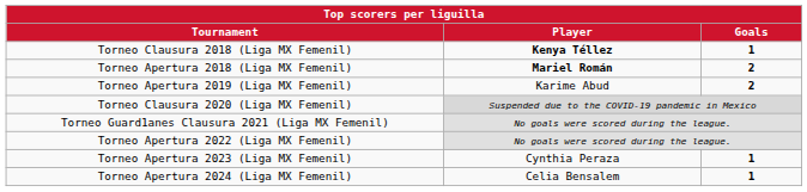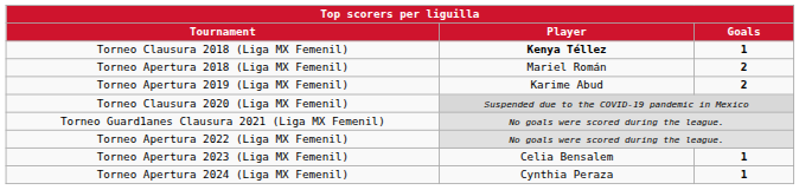 <table align=center border=1 width=50% cellpadding="2" cellspacing="0" style="background: #f9f9f9; border: 1px #aaa solid; border-collapse: collapse; font-size: 85%; text-align: center;">
 <tr>
 <th colspan="3" style="color:White; background:#cf142d">Top scorers per liguilla</th>
 </tr>
 <tr style="color:White; background:#cf142d">
 <th>Tournament</th>
 <th>Player</th>
 <th>Goals</th>
 </tr>
 <tr>
 <td>Torneo Clausura 2018 (Liga MX Femenil)</td>
 <td><strong> Kenya Téllez</strong></td>
 <td><strong>1</strong></td>
 </tr>
 <tr>
 <td>Torneo Apertura 2018 (Liga MX Femenil)</td>
-<td><strong> Mariel Román</strong></td>
+<td> Mariel Román</td>
 <td><strong>2</strong></td>
 </tr>
 <tr>
 <td>Torneo Apertura 2019 (Liga MX Femenil)</td>
 <td> Karime Abud</td>
 <td><strong>2</strong></td>
 </tr>
 <tr>
 <td>Torneo Clausura 2020 (Liga MX Femenil)</td>
 <td colspan="2" style="background:#D8D8D8	"><em><small>Suspended due to the COVID-19 pandemic in Mexico</small></em></td>
 </tr>
 <tr>
 <td>Torneo Guard1anes Clausura 2021 (Liga MX Femenil)</td>
 <td colspan="2" style="background:#E0E0E0	"><small><em>No goals were scored during the league.</em></small></td>
 </tr>
 <tr>
 <td>Torneo Apertura 2022 (Liga MX Femenil)</td>
 <td colspan="2" style="background:#E0E0E0	"><small><em>No goals were scored during the league.</em></small></td>
 </tr>
 <tr>
 <td>Torneo Apertura 2023 (Liga MX Femenil)</td>
-<td> Cynthia Peraza</td>
+<td> Celia Bensalem</td>
 <td><strong>1</strong></td>
 </tr>
 <tr>
 <td>Torneo Apertura 2024 (Liga MX Femenil)</td>
-<td> Celia Bensalem</td>
+<td> Cynthia Peraza</td>
 <td><strong>1</strong></td>
 </tr>
 </table>
